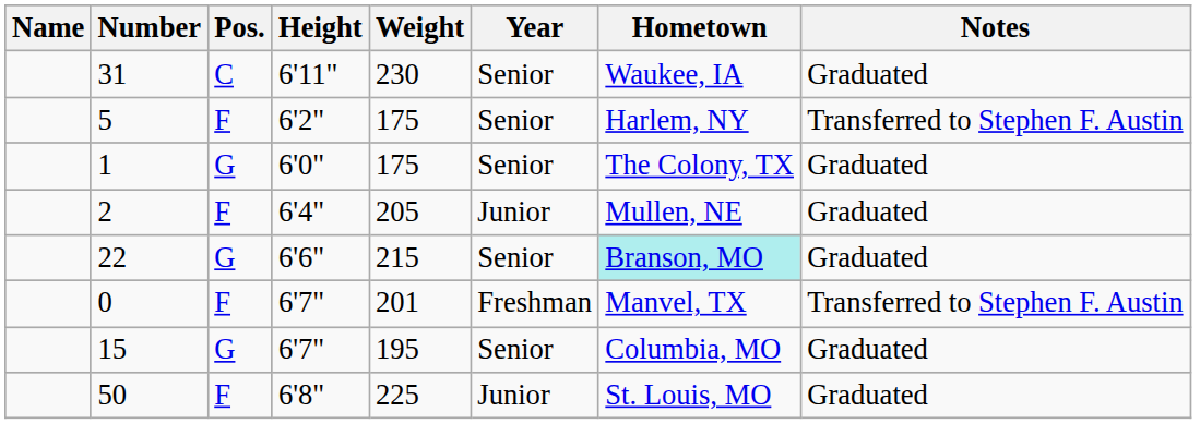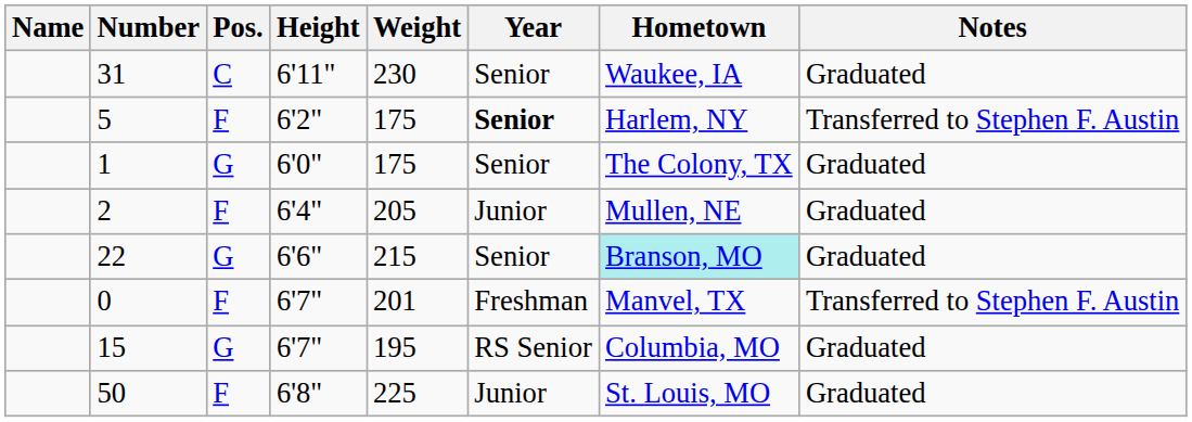 <table class="wikitable sortable" border="1">
 <tr>
 <th>Name</th>
 <th>Number</th>
 <th>Pos.</th>
 <th>Height</th>
 <th>Weight</th>
 <th>Year</th>
 <th>Hometown</th>
 <th class="unsortable">Notes</th>
 </tr>
 <tr>
 <td></td>
 <td>31</td>
 <td><a href='#'>C</a></td>
 <td>6'11"</td>
 <td>230</td>
 <td>Senior</td>
 <td><a href='#'>Waukee, IA</a></td>
 <td>Graduated</td>
 </tr>
 <tr>
 <td></td>
 <td>5</td>
 <td><a href='#'>F</a></td>
 <td>6'2"</td>
 <td>175</td>
-<td>Senior</td>
+<td><strong>Senior</strong></td>
 <td><a href='#'>Harlem, NY</a></td>
 <td>Transferred to <a href='#'>Stephen F. Austin</a></td>
 </tr>
 <tr>
 <td></td>
 <td>1</td>
 <td><a href='#'>G</a></td>
 <td>6'0"</td>
 <td>175</td>
 <td>Senior</td>
 <td><a href='#'>The Colony, TX</a></td>
 <td>Graduated</td>
 </tr>
 <tr>
 <td></td>
 <td>2</td>
 <td><a href='#'>F</a></td>
 <td>6'4"</td>
 <td>205</td>
 <td>Junior</td>
 <td><a href='#'>Mullen, NE</a></td>
 <td>Graduated</td>
 </tr>
 <tr>
 <td></td>
 <td>22</td>
 <td><a href='#'>G</a></td>
 <td>6'6"</td>
 <td>215</td>
 <td>Senior</td>
 <td style="background: paleturquoise;"><a href='#'>Branson, MO</a></td>
 <td>Graduated</td>
 </tr>
 <tr>
 <td></td>
 <td>0</td>
 <td><a href='#'>F</a></td>
 <td>6'7"</td>
 <td>201</td>
 <td>Freshman</td>
 <td><a href='#'>Manvel, TX</a></td>
 <td>Transferred to <a href='#'>Stephen F. Austin</a></td>
 </tr>
 <tr>
 <td></td>
 <td>15</td>
 <td><a href='#'>G</a></td>
 <td>6'7"</td>
 <td>195</td>
-<td>Senior</td>
+<td>RS Senior</td>
 <td><a href='#'>Columbia, MO</a></td>
 <td>Graduated</td>
 </tr>
 <tr>
 <td></td>
 <td>50</td>
 <td><a href='#'>F</a></td>
 <td>6'8"</td>
 <td>225</td>
 <td>Junior</td>
 <td><a href='#'>St. Louis, MO</a></td>
 <td>Graduated</td>
 </tr>
 </table>
